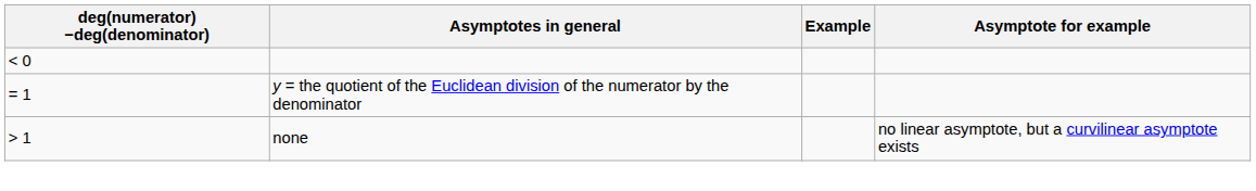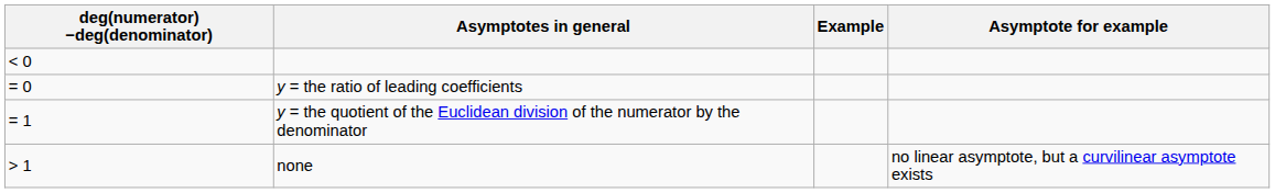 <table align=center class="wikitable">
 <tr>
 <th>deg(numerator)−deg(denominator)</th>
 <th>Asymptotes in general</th>
 <th>Example</th>
 <th>Asymptote for example</th>
 </tr>
 <tr>
 <td>< 0</td>
 <td></td>
+<td></td>
+<td></td>
+</tr>
+<tr>
+<td>= 0</td>
+<td><em>y</em> = the ratio of leading coefficients</td>
 <td></td>
 <td></td>
 </tr>
 <tr>
 <td>= 1</td>
 <td><em>y</em> = the quotient of the <a href='#'>Euclidean division</a> of the numerator by the denominator</td>
 <td></td>
 <td></td>
 </tr>
 <tr>
 <td>> 1</td>
 <td>none</td>
 <td></td>
 <td>no linear asymptote, but a <a href='#'>curvilinear asymptote</a> exists</td>
 </tr>
 </table>
